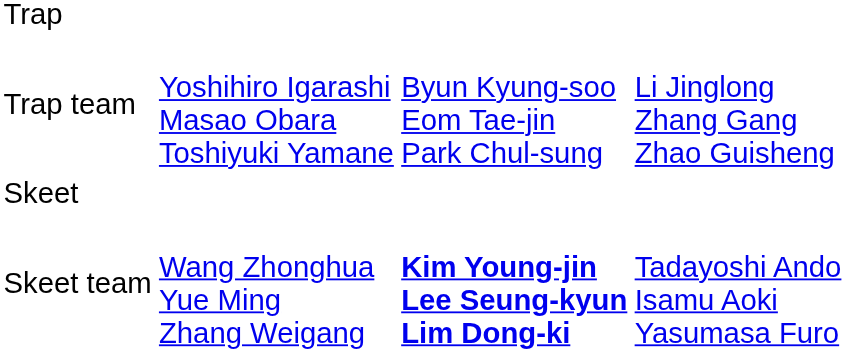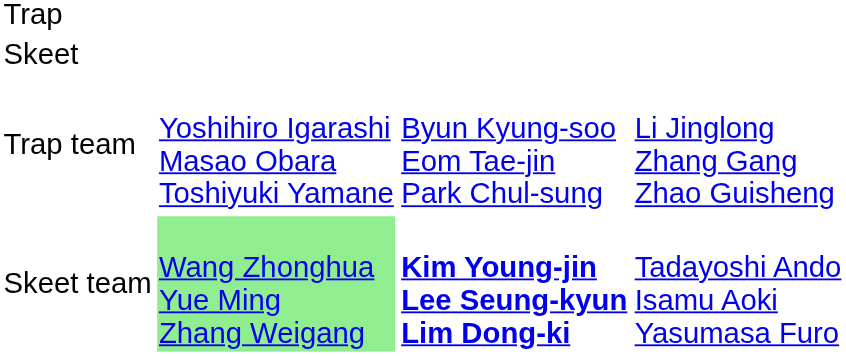 <table>
 <tr>
 <td>Trap</td>
+<td></td>
+<td></td>
+<td></td>
+</tr>
+<tr>
+<td>Skeet</td>
 <td></td>
 <td></td>
 <td></td>
 </tr>
 <tr>
 <td>Trap team</td>
 <td><br><a href='#'>Yoshihiro Igarashi</a><br><a href='#'>Masao Obara</a><br><a href='#'>Toshiyuki Yamane</a></td>
 <td><br><a href='#'>Byun Kyung-soo</a><br><a href='#'>Eom Tae-jin</a><br><a href='#'>Park Chul-sung</a></td>
 <td><br><a href='#'>Li Jinglong</a><br><a href='#'>Zhang Gang</a><br><a href='#'>Zhao Guisheng</a></td>
 </tr>
 <tr>
-<td>Skeet</td>
-<td></td>
-<td></td>
-<td></td>
-</tr>
-<tr>
 <td>Skeet team</td>
-<td><br><a href='#'>Wang Zhonghua</a><br><a href='#'>Yue Ming</a><br><a href='#'>Zhang Weigang</a></td>
+<td style="background: lightgreen;"><br><a href='#'>Wang Zhonghua</a><br><a href='#'>Yue Ming</a><br><a href='#'>Zhang Weigang</a></td>
 <td><strong><br><a href='#'>Kim Young-jin</a><br><a href='#'>Lee Seung-kyun</a><br><a href='#'>Lim Dong-ki</a></strong></td>
 <td><br><a href='#'>Tadayoshi Ando</a><br><a href='#'>Isamu Aoki</a><br><a href='#'>Yasumasa Furo</a></td>
 </tr>
 </table>
